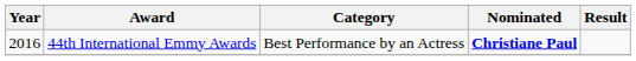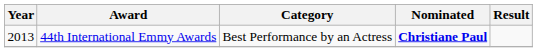 <table class="wikitable">
 <tr>
 <th>Year</th>
 <th>Award</th>
 <th>Category</th>
 <th>Nominated</th>
 <th>Result</th>
 </tr>
 <tr>
-<td>2016</td>
+<td>2013</td>
 <td><a href='#'>44th International Emmy Awards</a></td>
 <td>Best Performance by an Actress</td>
 <td><strong><a href='#'>Christiane Paul</a></strong></td>
 <td></td>
 </tr>
 <tr>
 </tr>
 </table>
